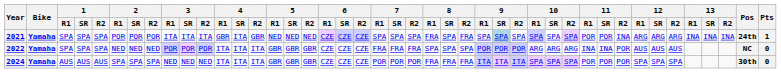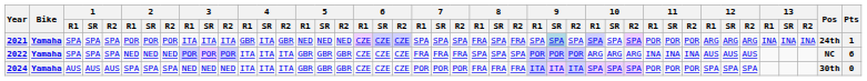 <table class="wikitable" style="text-align:center; font-size:90%">
 <tr>
 <th valign="middle" rowspan=2>Year</th>
 <th valign="middle" rowspan=2>Bike</th>
 <th colspan=3>1</th>
 <th colspan=3>2</th>
 <th colspan=3>3</th>
 <th colspan=3>4</th>
 <th colspan=3>5</th>
 <th colspan=3>6</th>
 <th colspan=3>7</th>
 <th colspan=3>8</th>
 <th colspan=3>9</th>
 <th colspan=3>10</th>
 <th colspan=3>11</th>
 <th colspan=3>12</th>
 <th colspan=3>13</th>
 <th rowspan=2>Pos</th>
 <th rowspan=2>Pts</th>
 </tr>
 <tr>
 <th>R1</th>
 <th>SR</th>
 <th>R2</th>
 <th>R1</th>
 <th>SR</th>
 <th>R2</th>
 <th>R1</th>
 <th>SR</th>
 <th>R2</th>
 <th>R1</th>
 <th>SR</th>
 <th>R2</th>
 <th>R1</th>
 <th>SR</th>
 <th>R2</th>
 <th>R1</th>
 <th>SR</th>
 <th>R2</th>
 <th>R1</th>
 <th>SR</th>
 <th>R2</th>
 <th>R1</th>
 <th>SR</th>
 <th>R2</th>
 <th>R1</th>
 <th>SR</th>
 <th>R2</th>
 <th>R1</th>
 <th>SR</th>
 <th>R2</th>
 <th>R1</th>
 <th>SR</th>
 <th>R2</th>
 <th>R1</th>
 <th>SR</th>
 <th>R2</th>
 <th>R1</th>
 <th>SR</th>
 <th>R2</th>
 </tr>
 <tr>
 <th><a href='#'>2021</a></th>
 <th><a href='#'>Yamaha</a></th>
 <td><a href='#'>SPA</a></td>
 <td><a href='#'>SPA</a></td>
 <td><a href='#'>SPA</a></td>
 <td><a href='#'>POR</a></td>
 <td><a href='#'>POR</a></td>
 <td><a href='#'>POR</a></td>
 <td><a href='#'>ITA</a></td>
 <td><a href='#'>ITA</a></td>
 <td><a href='#'>ITA</a></td>
 <td><a href='#'>GBR</a></td>
 <td><a href='#'>ITA</a></td>
 <td><a href='#'>GBR</a></td>
 <td><a href='#'>NED</a></td>
 <td><a href='#'>NED</a></td>
 <td><a href='#'>NED</a></td>
 <td style="background:#efcfff;"><a href='#'>CZE</a><br></td>
 <td style="background:#cfcfff;"><a href='#'>CZE</a><br></td>
 <td style="background:#cfcfff;"><a href='#'>CZE</a><br></td>
 <td><a href='#'>SPA</a></td>
 <td><a href='#'>SPA</a></td>
 <td><a href='#'>SPA</a></td>
 <td><a href='#'>FRA</a></td>
 <td><a href='#'>SPA</a></td>
 <td><a href='#'>FRA</a></td>
 <td><a href='#'>SPA</a></td>
 <td style="background: lightblue;"><a href='#'>SPA</a></td>
 <td><a href='#'>SPA</a></td>
 <td style="background:#cfcfff;"><a href='#'>SPA</a><br></td>
 <td style="background:#ffffff;"><a href='#'>SPA</a><br></td>
 <td style="background:#efcfff;"><a href='#'>SPA</a><br></td>
 <td><a href='#'>POR</a></td>
 <td><a href='#'>POR</a></td>
-<td><a href='#'>INA</a></td>
+<td><a href='#'>POR</a></td>
 <td><a href='#'>ARG</a></td>
 <td><a href='#'>ARG</a></td>
 <td><a href='#'>ARG</a></td>
 <td><a href='#'>INA</a></td>
 <td><a href='#'>INA</a></td>
 <td><a href='#'>INA</a></td>
 <th>24th</th>
 <th>1</th>
 </tr>
 <tr>
 <th><a href='#'>2022</a></th>
 <th><a href='#'>Yamaha</a></th>
 <td><a href='#'>SPA</a></td>
 <td><a href='#'>SPA</a></td>
 <td><a href='#'>SPA</a></td>
 <td><a href='#'>NED</a></td>
 <td><a href='#'>NED</a></td>
 <td><a href='#'>NED</a></td>
 <td style="background:#cfcfff;"><a href='#'>POR</a><br></td>
 <td style="background:#Efcfff;"><a href='#'>POR</a><br></td>
 <td style="background:#cfcfff;"><a href='#'>POR</a><br></td>
 <td><a href='#'>ITA</a></td>
 <td><a href='#'>ITA</a></td>
 <td><a href='#'>ITA</a></td>
 <td><a href='#'>GBR</a></td>
 <td><a href='#'>GBR</a></td>
 <td><a href='#'>GBR</a></td>
 <td><a href='#'>CZE</a></td>
 <td><a href='#'>CZE</a></td>
 <td><a href='#'>CZE</a></td>
 <td><a href='#'>FRA</a></td>
 <td><a href='#'>FRA</a></td>
 <td><a href='#'>FRA</a></td>
 <td><a href='#'>SPA</a></td>
 <td><a href='#'>SPA</a></td>
 <td><a href='#'>SPA</a></td>
 <td style="background:#cfcfff;"><a href='#'>POR</a><br></td>
 <td style="background:#cfcfff;"><a href='#'>POR</a><br></td>
 <td style="background:#cfcfff;"><a href='#'>POR</a><br></td>
 <td><a href='#'>ARG</a></td>
 <td><a href='#'>ARG</a></td>
 <td><a href='#'>ARG</a></td>
 <td><a href='#'>INA</a></td>
 <td><a href='#'>INA</a></td>
-<td><a href='#'>POR</a></td>
+<td><a href='#'>INA</a></td>
 <td><a href='#'>AUS</a></td>
 <td><a href='#'>AUS</a></td>
 <td><a href='#'>AUS</a></td>
 <td></td>
 <td></td>
 <td></td>
 <th>NC</th>
-<th>0</th>
+<th>6</th>
 </tr>
 <tr>
 <th><a href='#'>2024</a></th>
 <th><a href='#'>Yamaha</a></th>
 <td><a href='#'>AUS</a></td>
 <td><a href='#'>AUS</a></td>
 <td><a href='#'>AUS</a></td>
 <td><a href='#'>SPA</a></td>
 <td><a href='#'>SPA</a></td>
 <td><a href='#'>SPA</a></td>
 <td><a href='#'>NED</a></td>
 <td><a href='#'>NED</a></td>
 <td><a href='#'>NED</a></td>
 <td><a href='#'>ITA</a></td>
 <td><a href='#'>ITA</a></td>
 <td><a href='#'>ITA</a></td>
 <td><a href='#'>GBR</a></td>
 <td><a href='#'>GBR</a></td>
 <td><a href='#'>GBR</a></td>
 <td><a href='#'>CZE</a></td>
 <td><a href='#'>CZE</a></td>
 <td><a href='#'>CZE</a></td>
 <td><a href='#'>POR</a></td>
 <td><a href='#'>POR</a></td>
 <td><a href='#'>POR</a></td>
 <td><a href='#'>FRA</a></td>
 <td><a href='#'>FRA</a></td>
 <td><a href='#'>FRA</a></td>
 <td style="background:#CFCFFF;"><a href='#'>ITA</a><br></td>
 <td style="background:#EFCFFF;"><a href='#'>ITA</a><br></td>
 <td style="background:#CFCFFF;"><a href='#'>ITA</a><br></td>
 <td style="background:#EFCFFF;"><a href='#'>SPA</a><br></td>
 <td style="background:#EFCFFF;"><a href='#'>SPA</a><br></td>
 <td style="background:#EFCFFF;"><a href='#'>SPA</a><br></td>
 <td><a href='#'>POR</a></td>
 <td><a href='#'>POR</a></td>
 <td><a href='#'>POR</a></td>
 <td><a href='#'>SPA</a></td>
 <td><a href='#'>SPA</a></td>
 <td><a href='#'>SPA</a></td>
 <td></td>
 <td></td>
 <td></td>
 <th>30th</th>
 <th>0</th>
 </tr>
 </table>
